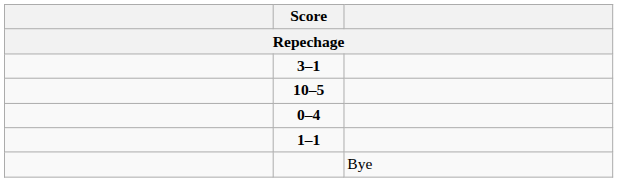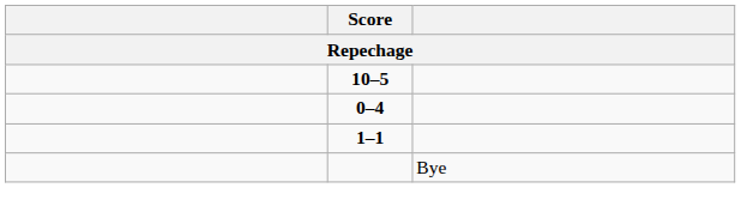 <table class="wikitable" style="text-align: left;">
 <tr>
 <th align="right" width="270"></th>
 <th width="65">Score</th>
 <th align="left" width="270"></th>
 </tr>
 <tr>
 <th colspan="3">Repechage</th>
-</tr>
-<tr>
-<td><strong></strong></td>
-<td align=center><strong>3–1</strong></td>
-<td></td>
 </tr>
 <tr>
 <td><strong></strong></td>
 <td align=center><strong>10–5</strong></td>
 <td></td>
 </tr>
 <tr>
 <td></td>
 <td align=center><strong>0–4</strong></td>
 <td><strong></strong></td>
 </tr>
 <tr>
 <td><strong></strong></td>
 <td align=center><strong>1–1</strong></td>
 <td></td>
 </tr>
 <tr>
 <td><strong></strong></td>
 <td align=center></td>
 <td>Bye</td>
 </tr>
 </table>
